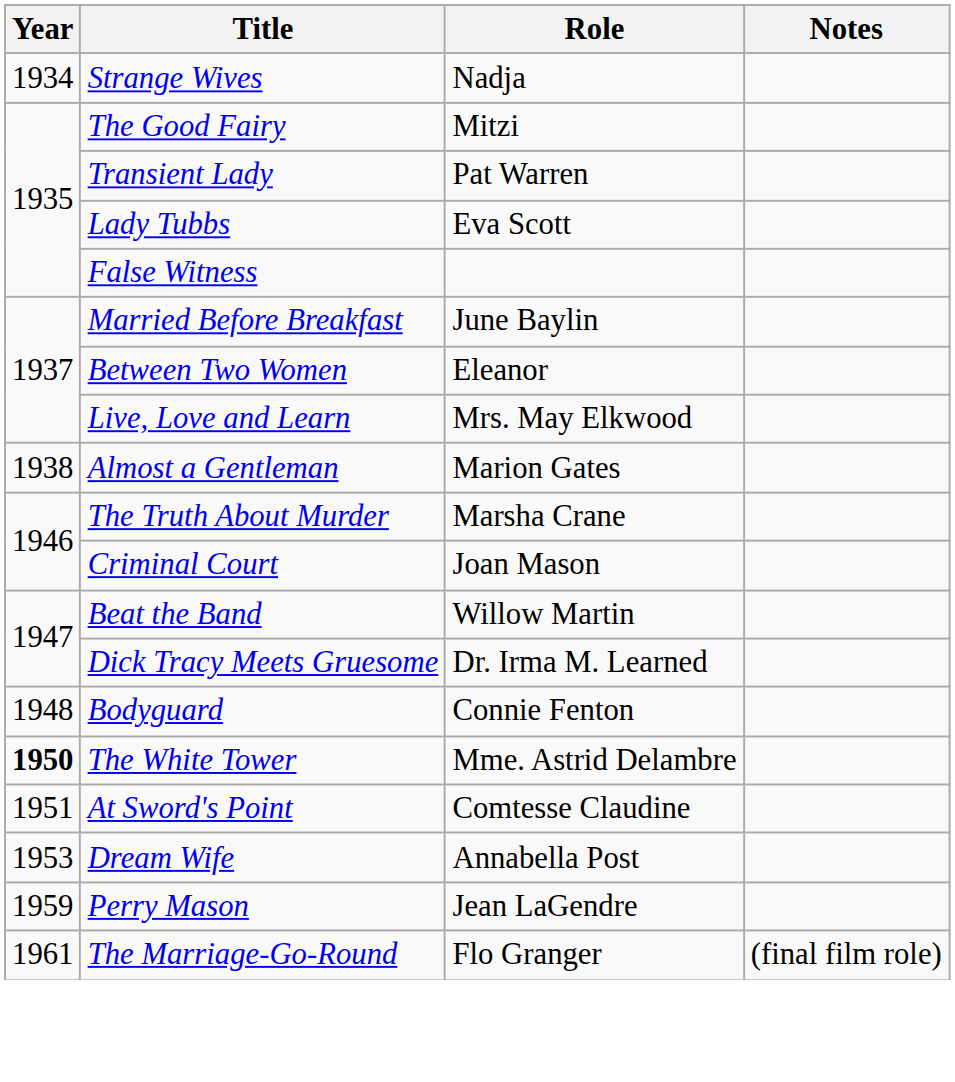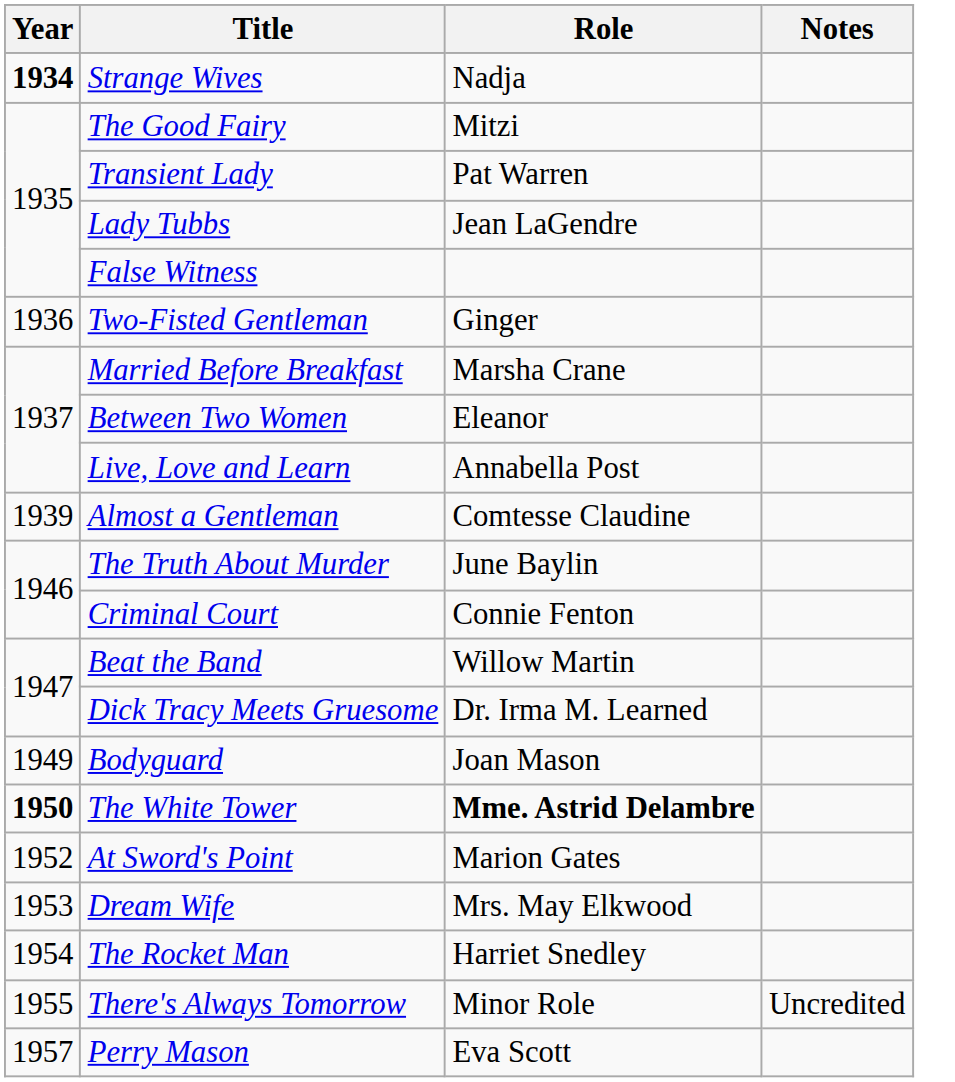 <table class="wikitable">
 <tr>
 <th>Year</th>
 <th>Title</th>
 <th>Role</th>
 <th>Notes</th>
 </tr>
 <tr>
-<td>1934</td>
+<td><strong>1934</strong></td>
 <td><em><a href='#'>Strange Wives</a></em></td>
 <td>Nadja</td>
 <td></td>
 </tr>
 <tr>
 <td rowspan=4>1935</td>
 <td><em><a href='#'>The Good Fairy</a></em></td>
 <td>Mitzi</td>
 <td></td>
 </tr>
 <tr>
 <td><em><a href='#'>Transient Lady</a></em></td>
 <td>Pat Warren</td>
 <td></td>
 </tr>
 <tr>
 <td><em><a href='#'>Lady Tubbs</a></em></td>
-<td>Eva Scott</td>
+<td>Jean LaGendre</td>
 <td></td>
 </tr>
 <tr>
 <td><em><a href='#'>False Witness</a></em></td>
 <td></td>
 <td></td>
 </tr>
 <tr>
+<td>1936</td>
+<td><em><a href='#'>Two-Fisted Gentleman</a></em></td>
+<td>Ginger</td>
+<td></td>
+</tr>
+<tr>
 <td rowspan=3>1937</td>
 <td><em><a href='#'>Married Before Breakfast</a></em></td>
-<td>June Baylin</td>
+<td>Marsha Crane</td>
 <td></td>
 </tr>
 <tr>
 <td><em><a href='#'>Between Two Women</a></em></td>
 <td>Eleanor</td>
 <td></td>
 </tr>
 <tr>
 <td><em><a href='#'>Live, Love and Learn</a></em></td>
-<td>Mrs. May Elkwood</td>
+<td>Annabella Post</td>
 <td></td>
 </tr>
 <tr>
-<td>1938</td>
+<td>1939</td>
 <td><em><a href='#'>Almost a Gentleman</a></em></td>
-<td>Marion Gates</td>
+<td>Comtesse Claudine</td>
 <td></td>
 </tr>
 <tr>
 <td rowspan=2>1946</td>
 <td><em><a href='#'>The Truth About Murder</a></em></td>
-<td>Marsha Crane</td>
+<td>June Baylin</td>
 <td></td>
 </tr>
 <tr>
 <td><em><a href='#'>Criminal Court</a></em></td>
-<td>Joan Mason</td>
+<td>Connie Fenton</td>
 <td></td>
 </tr>
 <tr>
 <td rowspan=2>1947</td>
 <td><em><a href='#'>Beat the Band</a></em></td>
 <td>Willow Martin</td>
 <td></td>
 </tr>
 <tr>
 <td><em><a href='#'>Dick Tracy Meets Gruesome</a></em></td>
 <td>Dr. Irma M. Learned</td>
 <td></td>
 </tr>
 <tr>
-<td>1948</td>
+<td>1949</td>
 <td><em><a href='#'>Bodyguard</a></em></td>
-<td>Connie Fenton</td>
+<td>Joan Mason</td>
 <td></td>
 </tr>
 <tr>
 <td><strong>1950</strong></td>
 <td><em><a href='#'>The White Tower</a></em></td>
-<td>Mme. Astrid Delambre</td>
+<td><strong>Mme. Astrid Delambre</strong></td>
 <td></td>
 </tr>
 <tr>
-<td>1951</td>
+<td>1952</td>
 <td><em><a href='#'>At Sword's Point</a></em></td>
-<td>Comtesse Claudine</td>
+<td>Marion Gates</td>
 <td></td>
 </tr>
 <tr>
 <td>1953</td>
 <td><em><a href='#'>Dream Wife</a></em></td>
-<td>Annabella Post</td>
+<td>Mrs. May Elkwood</td>
 <td></td>
 </tr>
 <tr>
-<td>1959</td>
-<td><em><a href='#'>Perry Mason</a></em></td>
-<td>Jean LaGendre</td>
+<td>1954</td>
+<td><em><a href='#'>The Rocket Man</a></em></td>
+<td>Harriet Snedley</td>
 <td></td>
 </tr>
 <tr>
-<td>1961</td>
-<td><em><a href='#'>The Marriage-Go-Round</a></em></td>
-<td>Flo Granger</td>
-<td>(final film role)</td>
+<td>1955</td>
+<td><em><a href='#'>There's Always Tomorrow</a></em></td>
+<td>Minor Role</td>
+<td>Uncredited</td>
+</tr>
+<tr>
+<td>1957</td>
+<td><em><a href='#'>Perry Mason</a></em></td>
+<td>Eva Scott</td>
+<td></td>
 </tr>
 </table>
